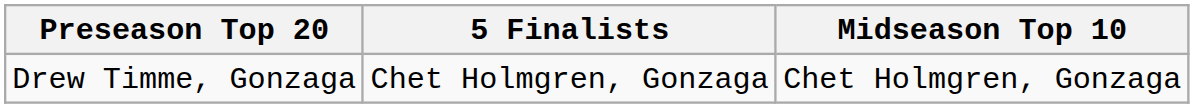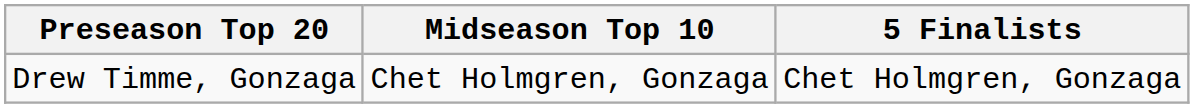 <table class="wikitable">
 <tr>
 <th>Preseason Top 20</th>
+<th>Midseason Top 10</th>
 <th>5 Finalists</th>
-<th>Midseason Top 10</th>
 </tr>
 <tr>
 <td>Drew Timme, Gonzaga</td>
 <td>Chet Holmgren, Gonzaga</td>
 <td>Chet Holmgren, Gonzaga</td>
 </tr>
 </table>
